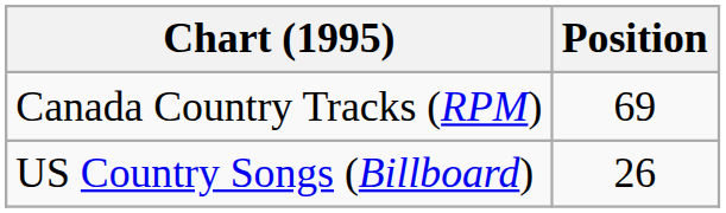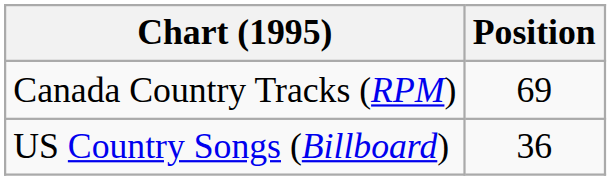 <table class="wikitable sortable">
 <tr>
 <th scope="col">Chart (1995)</th>
 <th scope="col">Position</th>
 </tr>
 <tr>
 <td>Canada Country Tracks (<em><a href='#'>RPM</a></em>)</td>
 <td align="center">69</td>
 </tr>
 <tr>
 <td>US <a href='#'>Country Songs</a> (<em><a href='#'>Billboard</a></em>)</td>
-<td align="center">26</td>
+<td align="center">36</td>
 </tr>
 </table>
